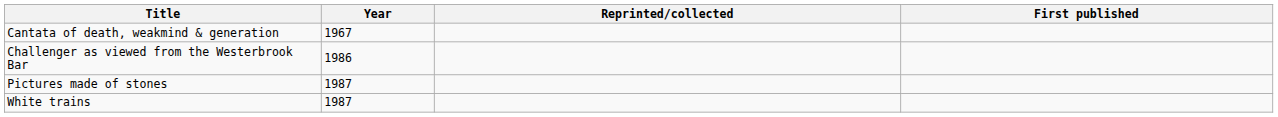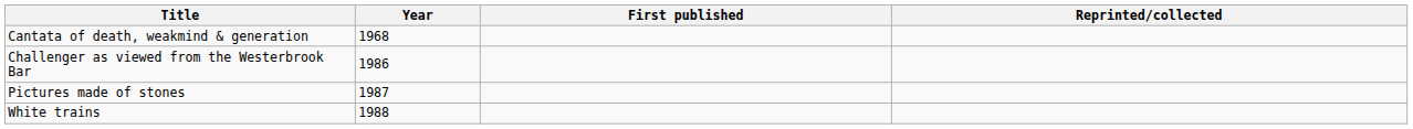 <table class='wikitable sortable' width='90%'>
 <tr>
 <th width=25%>Title</th>
 <th>Year</th>
+<th>First published</th>
 <th>Reprinted/collected</th>
-<th>First published</th>
 </tr>
 <tr>
 <td>Cantata of death, weakmind & generation</td>
-<td>1967</td>
+<td>1968</td>
 <td></td>
 <td></td>
 </tr>
 <tr>
 <td>Challenger as viewed from the Westerbrook Bar</td>
 <td>1986</td>
 <td></td>
 <td></td>
 </tr>
 <tr>
 <td>Pictures made of stones</td>
 <td>1987</td>
 <td></td>
 <td></td>
 </tr>
 <tr>
 <td>White trains</td>
-<td>1987</td>
+<td>1988</td>
 <td></td>
 <td></td>
 </tr>
 </table>
